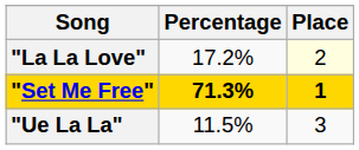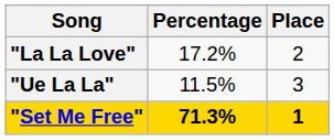 <table class="sortable wikitable plainrowheaders" style="margin: 1em auto 1em auto; text-align:center;">
 <tr>
 </tr>
 <tr>
 <th>Song</th>
 <th>Percentage</th>
 <th>Place</th>
 </tr>
 <tr>
 <th scope="row" style="text-align:left">"La La Love"</th>
 <td>17.2%</td>
-<td style="background: lightyellow;">2</td>
+<td>2</td>
+</tr>
+<tr>
+<th scope="row" style="text-align:left">"Ue La La"</th>
+<td>11.5%</td>
+<td>3</td>
 </tr>
 <tr style="font-weight:bold; background:gold;">
 <th scope="row" style="text-align:left; font-weight:bold; background:gold;">"<a href='#'>Set Me Free</a>"</th>
 <td>71.3%</td>
 <td>1</td>
 </tr>
-<tr>
-<th scope="row" style="text-align:left">"Ue La La"</th>
-<td>11.5%</td>
-<td>3</td>
-</tr>
 </table>
